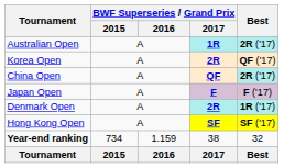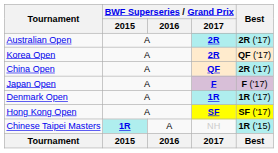 <table class="wikitable" style="font-size: 90%; text-align:center">
 <tr>
 <th rowspan="2">Tournament</th>
 <th colspan="3"><a href='#'>BWF Superseries</a> / <a href='#'>Grand Prix</a></th>
 <th rowspan="2">Best</th>
 </tr>
 <tr>
 <th>2015</th>
 <th>2016</th>
 <th>2017</th>
 </tr>
 <tr>
 <td align=left><a href='#'>Australian Open</a></td>
 <td colspan="2">A</td>
-<td bgcolor=AFEEEE><strong><a href='#'>1R</a></strong></td>
+<td bgcolor=AFEEEE><strong><a href='#'>2R</a></strong></td>
 <td bgcolor=AFEEEE><strong>2R</strong> ('17)</td>
 </tr>
 <tr>
 <td align=left><a href='#'>Korea Open</a></td>
 <td colspan="2">A</td>
 <td bgcolor=FFEBCD><strong><a href='#'>2R</a></strong></td>
 <td bgcolor=FFEBCD><strong>QF</strong> ('17)</td>
 </tr>
 <tr>
 <td align=left><a href='#'>China Open</a></td>
 <td colspan="2">A</td>
 <td bgcolor=FFEBCD><strong><a href='#'>QF</a></strong></td>
 <td bgcolor=AFEEEE><strong>2R</strong> ('17)</td>
 </tr>
 <tr>
 <td align=left><a href='#'>Japan Open</a></td>
 <td colspan="2">A</td>
 <td bgcolor=D8BFD8><strong><a href='#'>F</a></strong></td>
 <td bgcolor=D8BFD8><strong>F</strong> ('17)</td>
 </tr>
 <tr>
 <td align=left><a href='#'>Denmark Open</a></td>
 <td colspan="2">A</td>
-<td bgcolor=AFEEEE><strong><a href='#'>2R</a></strong></td>
+<td bgcolor=AFEEEE><strong><a href='#'>1R</a></strong></td>
 <td bgcolor=AFEEEE><strong>1R</strong> ('17)</td>
 </tr>
 <tr>
 <td align=left><a href='#'>Hong Kong Open</a></td>
 <td colspan="2">A</td>
 <td bgcolor=FFFF00><strong><a href='#'>SF</a></strong></td>
 <td bgcolor=FFFF00><strong>SF</strong> ('17)</td>
 </tr>
 <tr>
-<td align=left><strong>Year-end ranking</strong></td>
-<td>734</td>
-<td>1.159</td>
-<td>38</td>
-<td>32</td>
+<td align=left><a href='#'>Chinese Taipei Masters</a></td>
+<td bgcolor=AFEEEE><strong><a href='#'>1R</a></strong></td>
+<td>A</td>
+<td style=color:#ccc>NH</td>
+<td bgcolor=AFEEEE><strong>1R</strong> ('15)</td>
 </tr>
 <tr>
 <th>Tournament</th>
 <th>2015</th>
 <th>2016</th>
 <th>2017</th>
 <th>Best</th>
 </tr>
 </table>
